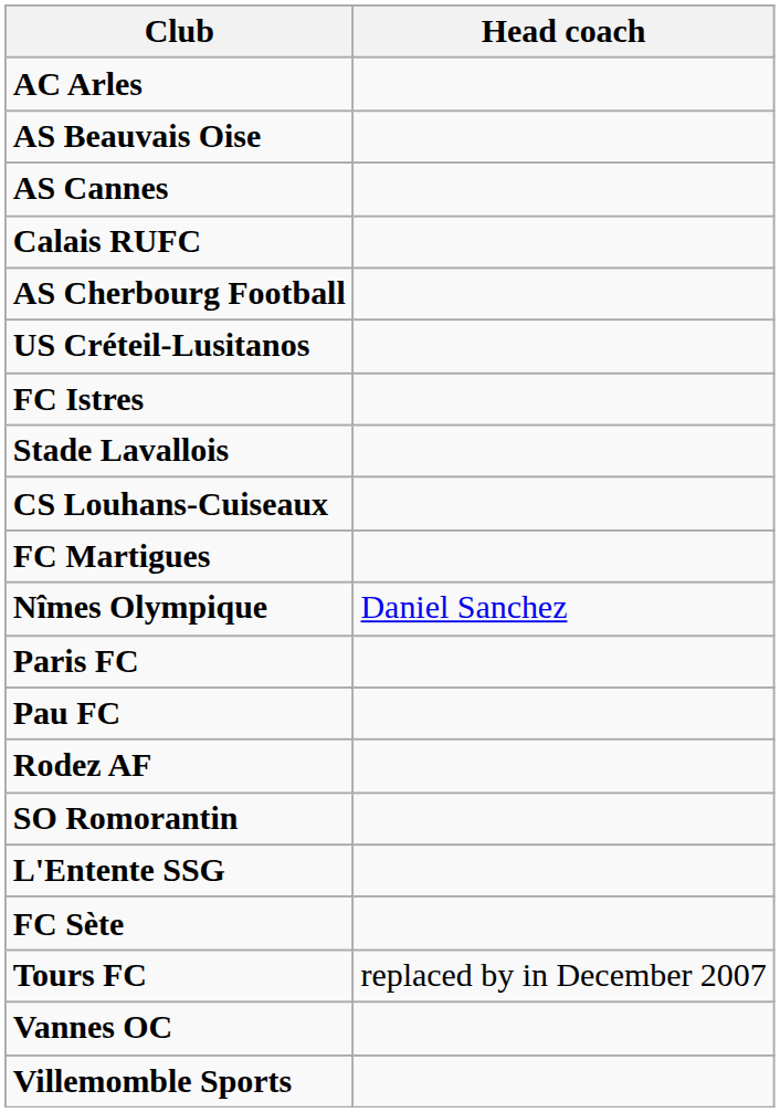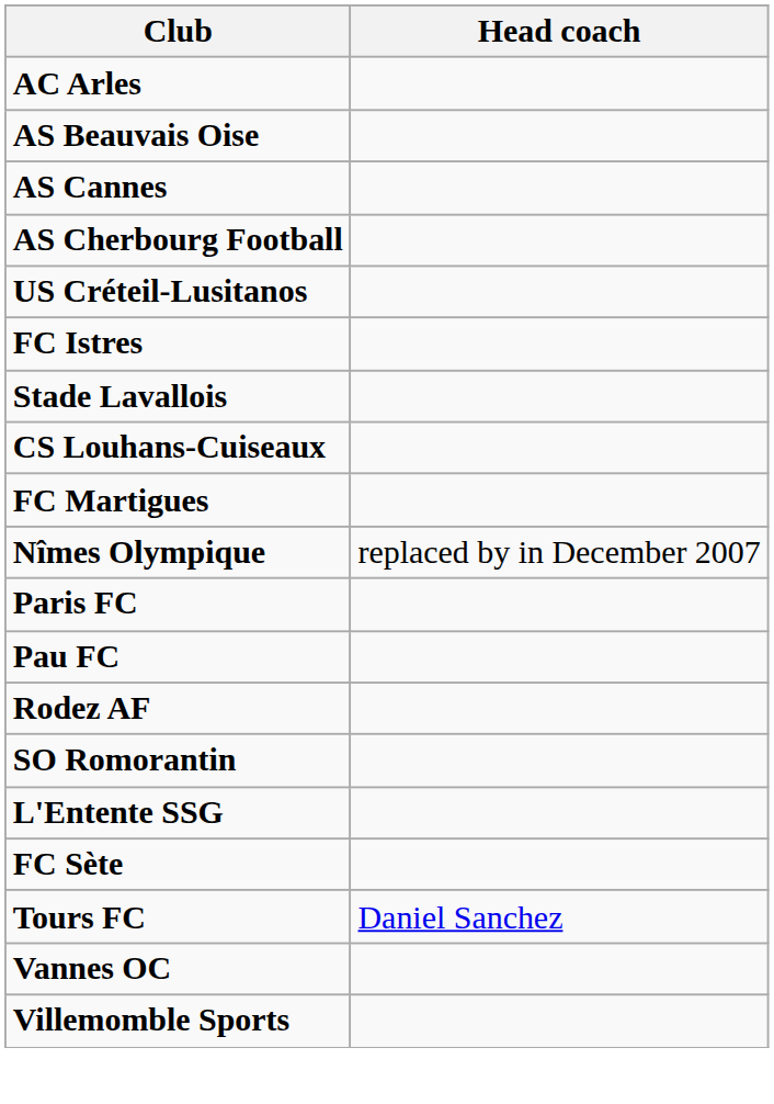 <table class="wikitable sortable">
 <tr>
 <th>Club</th>
 <th>Head coach</th>
 </tr>
 <tr>
 <td style="text-align: left; font-weight: bold;">AC Arles</td>
 <td style="text-align: left;"></td>
 </tr>
 <tr>
 <td style="text-align: left; font-weight: bold;">AS Beauvais Oise</td>
 <td style="text-align: left;"></td>
 </tr>
 <tr>
 <td style="text-align: left; font-weight: bold;">AS Cannes</td>
-<td style="text-align: left;"></td>
-</tr>
-<tr>
-<td style="text-align: left; font-weight: bold;">Calais RUFC</td>
 <td style="text-align: left;"></td>
 </tr>
 <tr>
 <td style="text-align: left; font-weight: bold;">AS Cherbourg Football</td>
 <td style="text-align: left;"></td>
 </tr>
 <tr>
 <td style="text-align: left; font-weight: bold;">US Créteil-Lusitanos</td>
 <td style="text-align: left;"></td>
 </tr>
 <tr>
 <td style="text-align: left; font-weight: bold;">FC Istres</td>
 <td style="text-align: left;"></td>
 </tr>
 <tr>
 <td style="text-align: left; font-weight: bold;">Stade Lavallois</td>
 <td style="text-align: left;"></td>
 </tr>
 <tr>
 <td style="text-align: left; font-weight: bold;">CS Louhans-Cuiseaux</td>
 <td style="text-align: left;"></td>
 </tr>
 <tr>
 <td style="text-align: left; font-weight: bold;">FC Martigues</td>
 <td style="text-align: left;"></td>
 </tr>
 <tr>
 <td style="text-align: left; font-weight: bold;">Nîmes Olympique</td>
-<td style="text-align: left;"><a href='#'>Daniel Sanchez</a></td>
+<td style="text-align: left;"> replaced by  in December 2007</td>
 </tr>
 <tr>
 <td style="text-align: left; font-weight: bold;">Paris FC</td>
 <td style="text-align: left;"></td>
 </tr>
 <tr>
 <td style="text-align: left; font-weight: bold;">Pau FC</td>
 <td style="text-align: left;"></td>
 </tr>
 <tr>
 <td style="text-align: left; font-weight: bold;">Rodez AF</td>
 <td style="text-align: left;"></td>
 </tr>
 <tr>
 <td style="text-align: left; font-weight: bold;">SO Romorantin</td>
 <td style="text-align: left;"></td>
 </tr>
 <tr>
 <td style="text-align: left; font-weight: bold;">L'Entente SSG</td>
 <td style="text-align: left;"></td>
 </tr>
 <tr>
 <td style="text-align: left; font-weight: bold;">FC Sète</td>
 <td style="text-align: left;"></td>
 </tr>
 <tr>
 <td style="text-align: left; font-weight: bold;">Tours FC</td>
-<td style="text-align: left;"> replaced by  in December 2007</td>
+<td style="text-align: left;"><a href='#'>Daniel Sanchez</a></td>
 </tr>
 <tr>
 <td style="text-align: left; font-weight: bold;">Vannes OC</td>
 <td style="text-align: left;"></td>
 </tr>
 <tr>
 <td style="text-align: left; font-weight: bold;">Villemomble Sports</td>
 <td style="text-align: left;"></td>
 </tr>
 </table>
